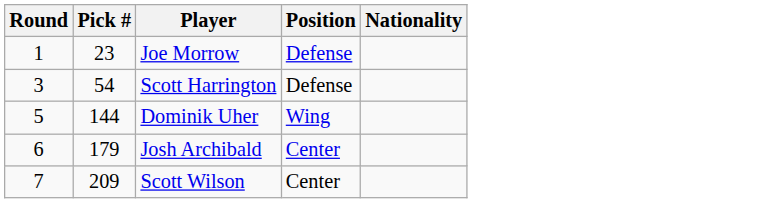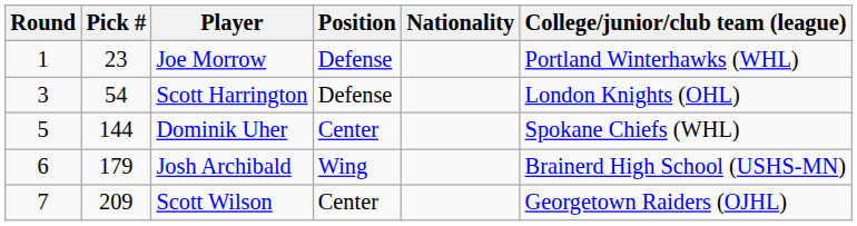 <table class="wikitable">
 <tr>
 <th>Round</th>
 <th>Pick #</th>
 <th>Player</th>
 <th>Position</th>
 <th>Nationality</th>
+<th>College/junior/club team (league)</th>
 </tr>
 <tr>
 <td style="text-align:center">1</td>
 <td style="text-align:center">23</td>
 <td><a href='#'>Joe Morrow</a></td>
 <td><a href='#'>Defense</a></td>
 <td></td>
+<td><a href='#'>Portland Winterhawks</a> (<a href='#'>WHL</a>)</td>
 </tr>
 <tr>
 <td style="text-align:center">3</td>
 <td style="text-align:center">54</td>
 <td><a href='#'>Scott Harrington</a></td>
 <td>Defense</td>
 <td></td>
+<td><a href='#'>London Knights</a> (<a href='#'>OHL</a>)</td>
 </tr>
 <tr>
 <td style="text-align:center">5</td>
 <td style="text-align:center">144</td>
 <td><a href='#'>Dominik Uher</a></td>
-<td><a href='#'>Wing</a></td>
+<td><a href='#'>Center</a></td>
 <td></td>
+<td><a href='#'>Spokane Chiefs</a> (WHL)</td>
 </tr>
 <tr>
 <td style="text-align:center">6</td>
 <td style="text-align:center">179</td>
 <td><a href='#'>Josh Archibald</a></td>
-<td><a href='#'>Center</a></td>
+<td><a href='#'>Wing</a></td>
 <td></td>
+<td><a href='#'>Brainerd High School</a> (<a href='#'>USHS-MN</a>)</td>
 </tr>
 <tr>
 <td style="text-align:center">7</td>
 <td style="text-align:center">209</td>
 <td><a href='#'>Scott Wilson</a></td>
 <td>Center</td>
 <td></td>
+<td><a href='#'>Georgetown Raiders</a> (<a href='#'>OJHL</a>)</td>
 </tr>
 </table>
